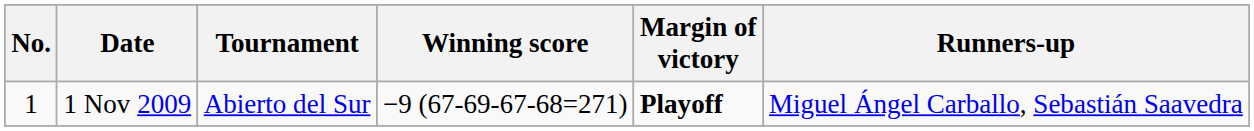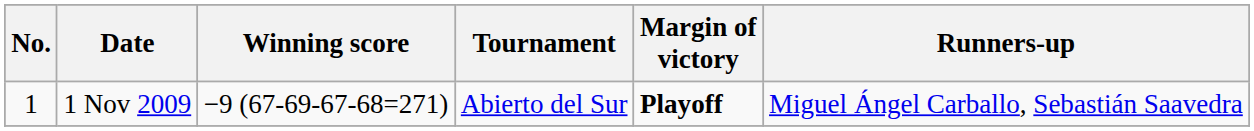 <table class="wikitable" style="font-size:95%;">
 <tr>
 <th>No.</th>
 <th>Date</th>
+<th>Winning score</th>
 <th>Tournament</th>
-<th>Winning score</th>
 <th>Margin of<br>victory</th>
 <th>Runners-up</th>
 </tr>
 <tr>
 <td align=center>1</td>
 <td align=right>1 Nov <a href='#'>2009</a></td>
+<td>−9 (67-69-67-68=271)</td>
 <td><a href='#'>Abierto del Sur</a></td>
-<td>−9 (67-69-67-68=271)</td>
 <td><strong>Playoff</strong></td>
 <td> <a href='#'>Miguel Ángel Carballo</a>,  <a href='#'>Sebastián Saavedra</a></td>
 </tr>
 </table>
